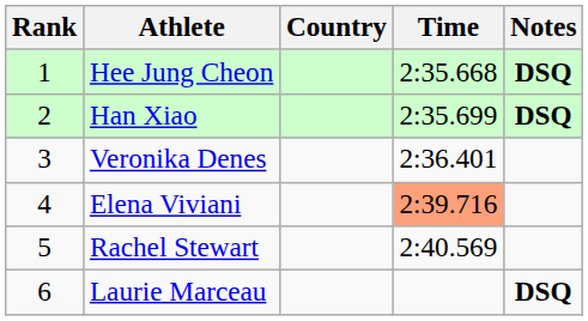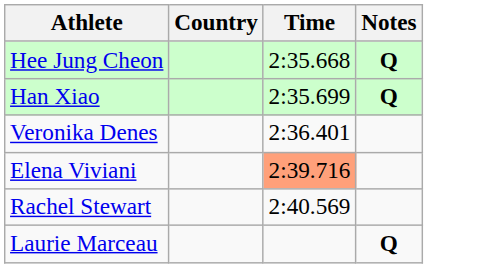 <table class="wikitable sortable" style="text-align:center">
 <tr>
-<th>Rank</th>
 <th>Athlete</th>
 <th>Country</th>
 <th>Time</th>
 <th>Notes</th>
 </tr>
 <tr bgcolor="#ccffcc">
-<td>1</td>
 <td align=left><a href='#'>Hee Jung Cheon</a></td>
 <td align=left></td>
 <td>2:35.668</td>
-<td><strong>DSQ</strong></td>
+<td><strong>Q</strong></td>
 </tr>
 <tr bgcolor="#ccffcc">
-<td>2</td>
 <td align=left><a href='#'>Han Xiao</a></td>
 <td align=left></td>
 <td>2:35.699</td>
-<td><strong>DSQ</strong></td>
+<td><strong>Q</strong></td>
 </tr>
 <tr>
-<td>3</td>
 <td align=left><a href='#'>Veronika Denes</a></td>
 <td align=left></td>
 <td>2:36.401</td>
 <td></td>
 </tr>
 <tr>
-<td>4</td>
 <td align=left><a href='#'>Elena Viviani</a></td>
 <td align=left></td>
 <td style="background: lightsalmon;">2:39.716</td>
 <td></td>
 </tr>
 <tr>
-<td>5</td>
 <td align=left><a href='#'>Rachel Stewart</a></td>
 <td align=left></td>
 <td>2:40.569</td>
 <td></td>
 </tr>
 <tr>
-<td>6</td>
 <td align=left><a href='#'>Laurie Marceau</a></td>
 <td align=left></td>
 <td></td>
-<td><strong>DSQ</strong></td>
+<td><strong>Q</strong></td>
 </tr>
 </table>
